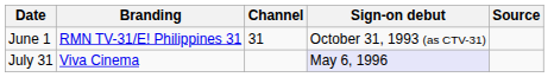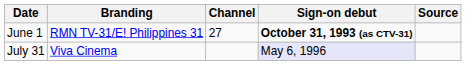 <table class="wikitable">
 <tr>
 <th>Date</th>
 <th>Branding</th>
 <th>Channel</th>
 <th>Sign-on debut</th>
 <th>Source</th>
 </tr>
 <tr>
 <td>June 1</td>
 <td><a href='#'>RMN TV-31/E! Philippines 31</a></td>
-<td>31</td>
-<td>October 31, 1993 <small> (as CTV-31)</small></td>
+<td>27</td>
+<td><strong>October 31, 1993 <small> (as CTV-31)</small></strong></td>
 <td></td>
 </tr>
 <tr>
 <td>July 31</td>
 <td><a href='#'>Viva Cinema</a></td>
 <td></td>
 <td style="background: lavender;">May 6, 1996</td>
 <td></td>
 </tr>
 </table>
